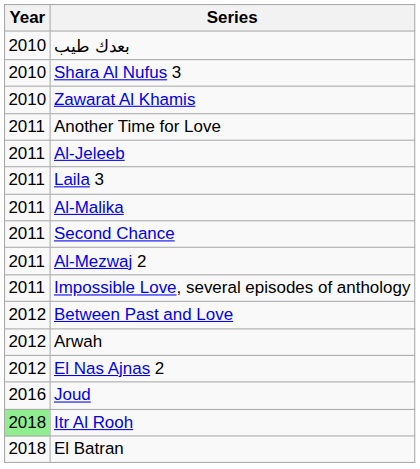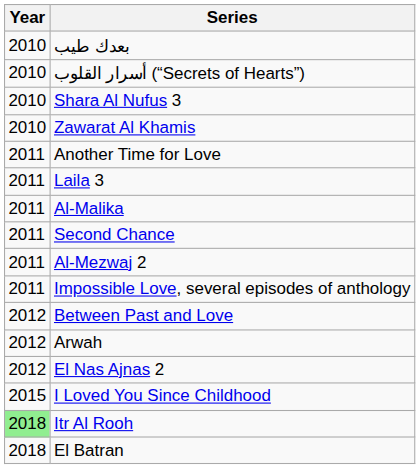 <table class="wikitable">
 <tr>
 <th>Year</th>
 <th>Series</th>
 </tr>
 <tr>
 <td>2010</td>
 <td>بعدك طيب</td>
+</tr>
+<tr>
+<td>2010</td>
+<td>أسرار القلوب (“Secrets of Hearts”)</td>
 </tr>
 <tr>
 <td>2010</td>
 <td><a href='#'>Shara Al Nufus</a> 3</td>
 </tr>
 <tr>
 <td>2010</td>
 <td><a href='#'>Zawarat Al Khamis</a></td>
 </tr>
 <tr>
 <td>2011</td>
 <td>Another Time for Love</td>
-</tr>
-<tr>
-<td>2011</td>
-<td><a href='#'>Al-Jeleeb</a></td>
 </tr>
 <tr>
 <td>2011</td>
 <td><a href='#'>Laila</a> 3</td>
 </tr>
 <tr>
 <td>2011</td>
 <td><a href='#'>Al-Malika</a></td>
 </tr>
 <tr>
 <td>2011</td>
 <td><a href='#'>Second Chance</a></td>
 </tr>
 <tr>
 <td>2011</td>
 <td><a href='#'>Al-Mezwaj</a> 2</td>
 </tr>
 <tr>
 <td>2011</td>
 <td><a href='#'>Impossible Love</a>, several episodes of anthology</td>
 </tr>
 <tr>
 <td>2012</td>
 <td><a href='#'>Between Past and Love</a></td>
 </tr>
 <tr>
 <td>2012</td>
 <td>Arwah</td>
 </tr>
 <tr>
 <td>2012</td>
 <td><a href='#'>El Nas Ajnas</a> 2</td>
 </tr>
 <tr>
-<td>2016</td>
-<td><a href='#'>Joud</a></td>
+<td>2015</td>
+<td><a href='#'>I Loved You Since Childhood</a></td>
 </tr>
 <tr>
 <td style="background: lightgreen;">2018</td>
 <td><a href='#'>Itr Al Rooh</a></td>
 </tr>
 <tr>
 <td>2018</td>
 <td>El Batran</td>
 </tr>
 </table>
